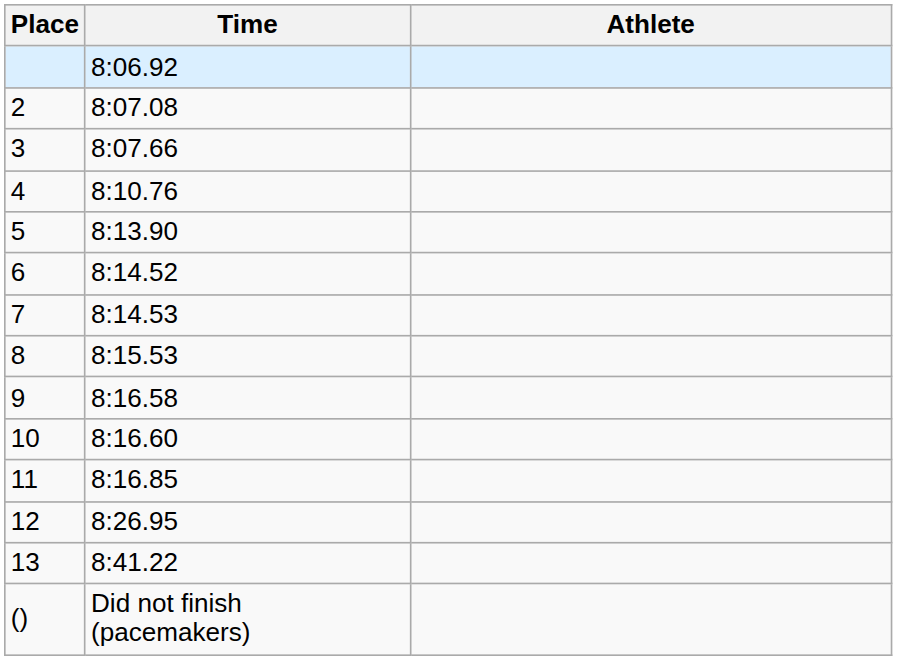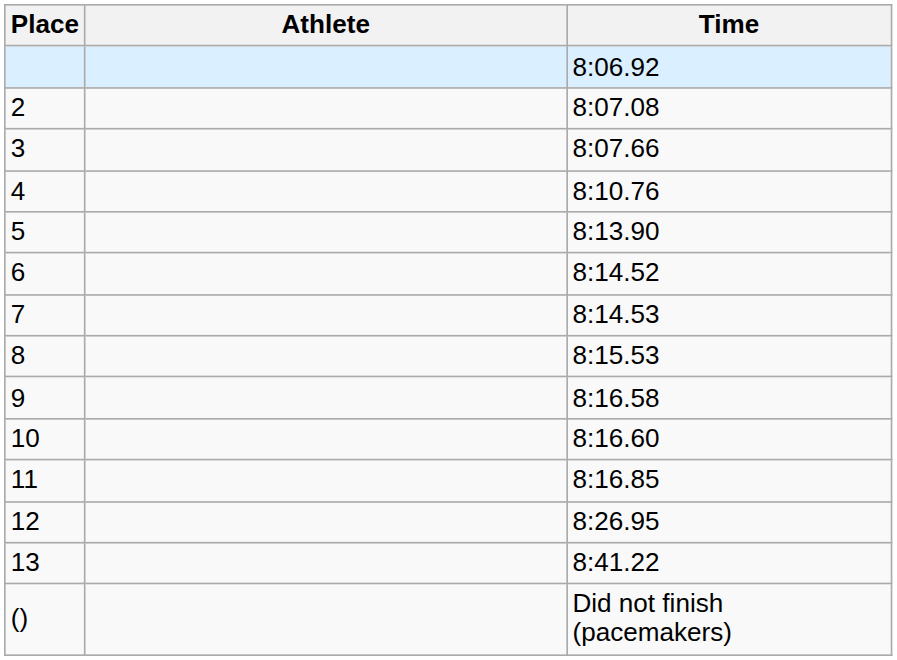 <table class=wikitable>
 <tr>
 <th>Place</th>
+<th style="width:18em">Athlete</th>
 <th style="width:12em">Time</th>
-<th style="width:18em">Athlete</th>
 </tr>
 <tr style="background:#daefff;">
 <td></td>
+<td></td>
 <td>8:06.92</td>
-<td></td>
 </tr>
 <tr>
 <td>2</td>
+<td></td>
 <td>8:07.08</td>
-<td></td>
 </tr>
 <tr>
 <td>3</td>
+<td></td>
 <td>8:07.66 </td>
-<td></td>
 </tr>
 <tr>
 <td>4</td>
+<td></td>
 <td>8:10.76</td>
-<td></td>
 </tr>
 <tr>
 <td>5</td>
+<td></td>
 <td>8:13.90</td>
-<td></td>
 </tr>
 <tr>
 <td>6</td>
+<td></td>
 <td>8:14.52</td>
-<td></td>
 </tr>
 <tr>
 <td>7</td>
+<td></td>
 <td>8:14.53</td>
-<td></td>
 </tr>
 <tr>
 <td>8</td>
+<td></td>
 <td>8:15.53</td>
-<td></td>
 </tr>
 <tr>
 <td>9</td>
+<td></td>
 <td>8:16.58</td>
-<td></td>
 </tr>
 <tr>
 <td>10</td>
+<td></td>
 <td>8:16.60</td>
-<td></td>
 </tr>
 <tr>
 <td>11</td>
+<td></td>
 <td>8:16.85</td>
-<td></td>
 </tr>
 <tr>
 <td>12</td>
+<td></td>
 <td>8:26.95</td>
-<td></td>
 </tr>
 <tr>
 <td>13</td>
+<td></td>
 <td>8:41.22</td>
-<td></td>
 </tr>
 <tr>
 <td> ()</td>
+<td><br></td>
 <td>Did not finish (pacemakers)</td>
-<td><br></td>
 </tr>
 </table>
